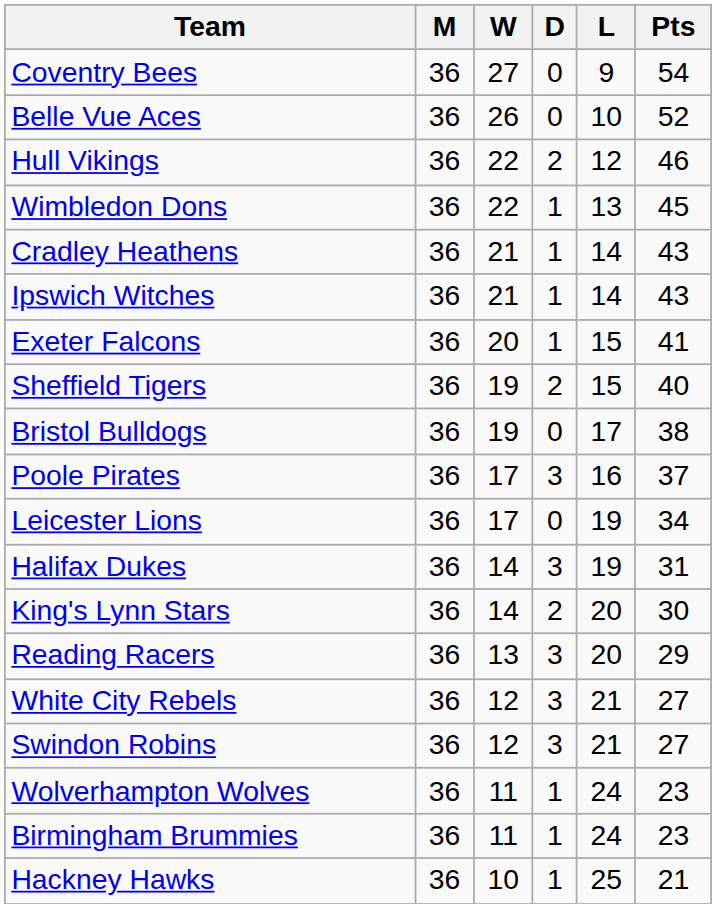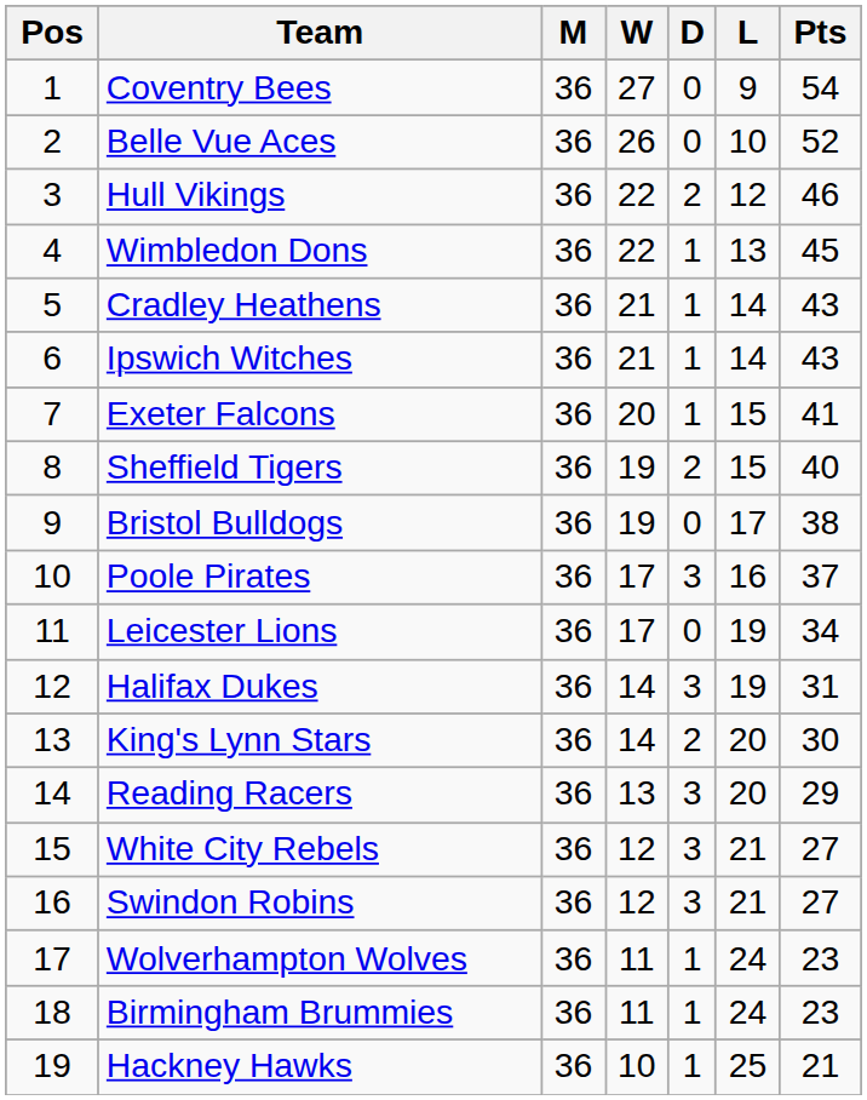 <table class=wikitable width="400">
 <tr>
+<th>Pos</th>
 <th>Team</th>
 <th>M</th>
 <th>W</th>
 <th>D</th>
 <th>L</th>
 <th>Pts</th>
 </tr>
 <tr align="center">
+<td>1</td>
 <td align="left"><a href='#'>Coventry Bees</a></td>
 <td>36</td>
 <td>27</td>
 <td>0</td>
 <td>9</td>
 <td>54</td>
 </tr>
 <tr align="center">
+<td>2</td>
 <td align="left"><a href='#'>Belle Vue Aces</a></td>
 <td>36</td>
 <td>26</td>
 <td>0</td>
 <td>10</td>
 <td>52</td>
 </tr>
 <tr align="center">
+<td>3</td>
 <td align="left"><a href='#'>Hull Vikings</a></td>
 <td>36</td>
 <td>22</td>
 <td>2</td>
 <td>12</td>
 <td>46</td>
 </tr>
 <tr align="center">
+<td>4</td>
 <td align="left"><a href='#'>Wimbledon Dons</a></td>
 <td>36</td>
 <td>22</td>
 <td>1</td>
 <td>13</td>
 <td>45</td>
 </tr>
 <tr align="center">
+<td>5</td>
 <td align="left"><a href='#'>Cradley Heathens</a></td>
 <td>36</td>
 <td>21</td>
 <td>1</td>
 <td>14</td>
 <td>43</td>
 </tr>
 <tr align="center">
+<td>6</td>
 <td align="left"><a href='#'>Ipswich Witches</a></td>
 <td>36</td>
 <td>21</td>
 <td>1</td>
 <td>14</td>
 <td>43</td>
 </tr>
 <tr align="center">
+<td>7</td>
 <td align="left"><a href='#'>Exeter Falcons</a></td>
 <td>36</td>
 <td>20</td>
 <td>1</td>
 <td>15</td>
 <td>41</td>
 </tr>
 <tr align="center">
+<td>8</td>
 <td align="left"><a href='#'>Sheffield Tigers</a></td>
 <td>36</td>
 <td>19</td>
 <td>2</td>
 <td>15</td>
 <td>40</td>
 </tr>
 <tr align="center">
+<td>9</td>
 <td align="left"><a href='#'>Bristol Bulldogs</a></td>
 <td>36</td>
 <td>19</td>
 <td>0</td>
 <td>17</td>
 <td>38</td>
 </tr>
 <tr align="center">
+<td>10</td>
 <td align="left"><a href='#'>Poole Pirates</a></td>
 <td>36</td>
 <td>17</td>
 <td>3</td>
 <td>16</td>
 <td>37</td>
 </tr>
 <tr align="center">
+<td>11</td>
 <td align="left"><a href='#'>Leicester Lions</a></td>
 <td>36</td>
 <td>17</td>
 <td>0</td>
 <td>19</td>
 <td>34</td>
 </tr>
 <tr align="center">
+<td>12</td>
 <td align="left"><a href='#'>Halifax Dukes</a></td>
 <td>36</td>
 <td>14</td>
 <td>3</td>
 <td>19</td>
 <td>31</td>
 </tr>
 <tr align="center">
+<td>13</td>
 <td align="left"><a href='#'>King's Lynn Stars</a></td>
 <td>36</td>
 <td>14</td>
 <td>2</td>
 <td>20</td>
 <td>30</td>
 </tr>
 <tr align="center">
+<td>14</td>
 <td align="left"><a href='#'>Reading Racers</a></td>
 <td>36</td>
 <td>13</td>
 <td>3</td>
 <td>20</td>
 <td>29</td>
 </tr>
 <tr align="center">
+<td>15</td>
 <td align="left"><a href='#'>White City Rebels</a></td>
 <td>36</td>
 <td>12</td>
 <td>3</td>
 <td>21</td>
 <td>27</td>
 </tr>
 <tr align="center">
+<td>16</td>
 <td align="left"><a href='#'>Swindon Robins</a></td>
 <td>36</td>
 <td>12</td>
 <td>3</td>
 <td>21</td>
 <td>27</td>
 </tr>
 <tr align="center">
+<td>17</td>
 <td align="left"><a href='#'>Wolverhampton Wolves</a></td>
 <td>36</td>
 <td>11</td>
 <td>1</td>
 <td>24</td>
 <td>23</td>
 </tr>
 <tr align="center">
+<td>18</td>
 <td align="left"><a href='#'>Birmingham Brummies</a></td>
 <td>36</td>
 <td>11</td>
 <td>1</td>
 <td>24</td>
 <td>23</td>
 </tr>
 <tr align="center">
+<td>19</td>
 <td align="left"><a href='#'>Hackney Hawks</a></td>
 <td>36</td>
 <td>10</td>
 <td>1</td>
 <td>25</td>
 <td>21</td>
 </tr>
 </table>
